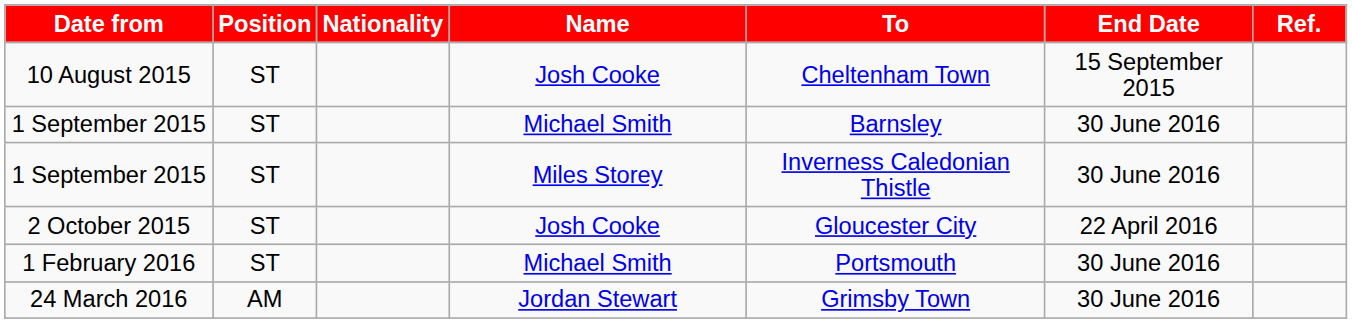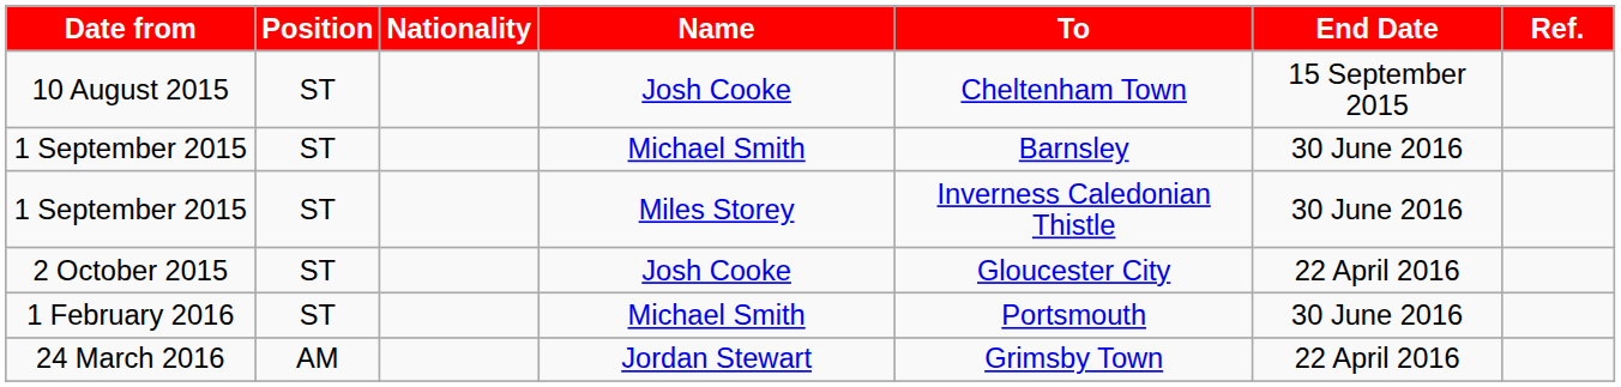 <table class="wikitable"  style="text-align:center; font-size:90%; ">
 <tr>
 <th style="background:#FF0000; color:#FFFFFF; width:120px;">Date from</th>
 <th style="background:#FF0000; color:#FFFFFF; width:50px;">Position</th>
 <th style="background:#FF0000; color:#FFFFFF; width:50px;">Nationality</th>
 <th style="background:#FF0000; color:#FFFFFF; width:175px;">Name</th>
 <th style="background:#FF0000; color:#FFFFFF; width:175px;">To</th>
 <th style="background:#FF0000; color:#FFFFFF; width:120px;">End Date</th>
 <th style="background:#FF0000; color:#FFFFFF; width:50px;">Ref.</th>
 </tr>
 <tr>
 <td>10 August 2015</td>
 <td>ST</td>
 <td></td>
 <td><a href='#'>Josh Cooke</a></td>
 <td><a href='#'>Cheltenham Town</a></td>
 <td>15 September 2015</td>
 <td></td>
 </tr>
 <tr>
 <td>1 September 2015</td>
 <td>ST</td>
 <td></td>
 <td><a href='#'>Michael Smith</a></td>
 <td><a href='#'>Barnsley</a></td>
 <td>30 June 2016</td>
 <td></td>
 </tr>
 <tr>
 <td>1 September 2015</td>
 <td>ST</td>
 <td></td>
 <td><a href='#'>Miles Storey</a></td>
 <td><a href='#'>Inverness Caledonian Thistle</a></td>
 <td>30 June 2016</td>
 <td></td>
 </tr>
 <tr>
 <td>2 October 2015</td>
 <td>ST</td>
 <td></td>
 <td><a href='#'>Josh Cooke</a></td>
 <td><a href='#'>Gloucester City</a></td>
 <td>22 April 2016</td>
 <td></td>
 </tr>
 <tr>
 <td>1 February 2016</td>
 <td>ST</td>
 <td></td>
 <td><a href='#'>Michael Smith</a></td>
 <td><a href='#'>Portsmouth</a></td>
 <td>30 June 2016</td>
 <td></td>
 </tr>
 <tr>
 <td>24 March 2016</td>
 <td>AM</td>
 <td></td>
 <td><a href='#'>Jordan Stewart</a></td>
 <td><a href='#'>Grimsby Town</a></td>
-<td>30 June 2016</td>
+<td>22 April 2016</td>
 <td></td>
 </tr>
 </table>
